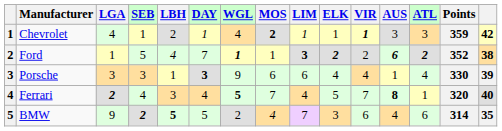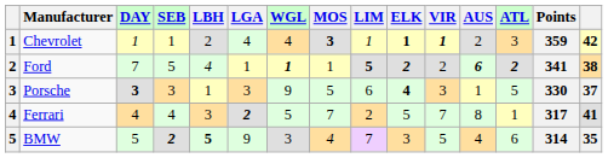 <table class="wikitable" style="font-size:85%; text-align:center">
 <tr style="background:#f9f9f9; vertical-align:top;">
 <th valign=middle></th>
 <th valign=middle>Manufacturer</th>
-<th><a href='#'>LGA</a></th>
+<td style="background:#ccffcc;"><strong><a href='#'>DAY</a></strong></td>
 <td style="background:#ccffcc;"><strong><a href='#'>SEB</a></strong></td>
 <th><a href='#'>LBH</a></th>
-<td style="background:#ccffcc;"><strong><a href='#'>DAY</a></strong></td>
+<th><a href='#'>LGA</a></th>
 <td style="background:#ccffcc;"><strong><a href='#'>WGL</a></strong></td>
 <th><a href='#'>MOS</a></th>
 <th><a href='#'>LIM</a></th>
 <th><a href='#'>ELK</a></th>
 <th><a href='#'>VIR</a></th>
 <th><a href='#'>AUS</a></th>
 <td style="background:#ccffcc;"><strong><a href='#'>ATL</a></strong></td>
 <th valign=middle>Points</th>
 <th valign=middle></th>
 </tr>
 <tr>
 <th>1</th>
 <td align=left><a href='#'>Chevrolet</a></td>
-<td style="background:#dfffdf;">4</td>
+<td style="background:#ffffbf;"><em>1</em></td>
 <td style="background:#ffffbf;">1</td>
 <td style="background:#dfdfdf;">2</td>
+<td style="background:#dfffdf;">4</td>
+<td style="background:#ffdf9f;">4</td>
+<td style="background:#dfdfdf;"><strong>3</strong></td>
 <td style="background:#ffffbf;"><em>1</em></td>
-<td style="background:#ffdf9f;">4</td>
-<td style="background:#dfdfdf;"><strong>2</strong></td>
-<td style="background:#ffffbf;"><em>1</em></td>
-<td style="background:#ffffbf;">1</td>
+<td style="background:#ffffbf;"><strong>1</strong></td>
 <td style="background:#ffffbf;"><strong><em>1</em></strong></td>
-<td style="background:#dfdfdf;">3</td>
+<td style="background:#dfdfdf;">2</td>
 <td style="background:#ffdf9f;">3</td>
 <th>359</th>
 <td style="background:#ffffbf;"><strong>42</strong></td>
 </tr>
 <tr>
 <th>2</th>
 <td align=left><a href='#'>Ford</a></td>
-<td style="background:#ffffbf;">1</td>
+<td style="background:#dfffdf;">7</td>
 <td style="background:#dfffdf;">5</td>
 <td style="background:#dfffdf;"><em>4</em></td>
-<td style="background:#dfffdf;">7</td>
+<td style="background:#ffffbf;">1</td>
 <td style="background:#ffffbf;"><strong><em>1</em></strong></td>
 <td style="background:#ffffbf;">1</td>
-<td style="background:#dfdfdf;"><strong>3</strong></td>
+<td style="background:#dfdfdf;"><strong>5</strong></td>
 <td style="background:#dfdfdf;"><strong><em>2</em></strong></td>
 <td style="background:#dfdfdf;">2</td>
 <td style="background:#dfffdf;"><strong><em>6</em></strong></td>
 <td style="background:#dfdfdf;"><strong><em>2</em></strong></td>
-<th>352</th>
+<th>341</th>
 <td style="background:#ffdf9f;"><strong>38</strong></td>
 </tr>
 <tr>
 <th>3</th>
 <td align=left><a href='#'>Porsche</a></td>
-<td style="background:#ffdf9f;">3</td>
+<td style="background:#dfdfdf;"><strong>3</strong></td>
 <td style="background:#ffdf9f;">3</td>
 <td style="background:#ffffbf;">1</td>
-<td style="background:#dfdfdf;"><strong>3</strong></td>
+<td style="background:#ffdf9f;">3</td>
 <td style="background:#dfffdf;">9</td>
+<td style="background:#dfffdf;">5</td>
 <td style="background:#dfffdf;">6</td>
-<td style="background:#dfffdf;">6</td>
-<td style="background:#dfffdf;">4</td>
-<td style="background:#ffdf9f;">4</td>
+<td style="background:#dfffdf;"><strong>4</strong></td>
+<td style="background:#ffdf9f;">3</td>
 <td style="background:#ffffbf;">1</td>
-<td style="background:#dfffdf;">4</td>
+<td style="background:#dfffdf;">5</td>
 <th>330</th>
-<th>39</th>
+<th>37</th>
 </tr>
 <tr>
 <th>4</th>
 <td align=left><a href='#'>Ferrari</a></td>
-<td style="background:#dfdfdf;"><strong><em>2</em></strong></td>
+<td style="background:#ffdf9f;">4</td>
 <td style="background:#dfffdf;">4</td>
 <td style="background:#ffdf9f;">3</td>
-<td style="background:#ffdf9f;">4</td>
-<td style="background:#dfffdf;"><strong>5</strong></td>
-<td style="background:#dfffdf;">7</td>
-<td style="background:#ffdf9f;">4</td>
+<td style="background:#dfdfdf;"><strong><em>2</em></strong></td>
 <td style="background:#dfffdf;">5</td>
 <td style="background:#dfffdf;">7</td>
-<td style="background:#dfffdf;"><strong>8</strong></td>
+<td style="background:#ffdf9f;">2</td>
+<td style="background:#dfffdf;">5</td>
+<td style="background:#dfffdf;">7</td>
+<td style="background:#dfffdf;">8</td>
 <td style="background:#ffffbf;">1</td>
-<th>320</th>
-<td style="background:#dfdfdf;"><strong>40</strong></td>
+<th>317</th>
+<td style="background:#dfdfdf;"><strong>41</strong></td>
 </tr>
 <tr>
 <th>5</th>
 <td align=left><a href='#'>BMW</a></td>
-<td style="background:#dfffdf;">9</td>
+<td style="background:#dfffdf;">5</td>
 <td style="background:#dfdfdf;"><strong><em>2</em></strong></td>
 <td style="background:#dfffdf;"><strong>5</strong></td>
-<td style="background:#dfffdf;">5</td>
-<td style="background:#dfdfdf;">2</td>
+<td style="background:#dfffdf;">9</td>
+<td style="background:#dfdfdf;">3</td>
 <td style="background:#ffdf9f;"><em>4</em></td>
 <td style="background:#efcfff;">7</td>
 <td style="background:#ffdf9f;">3</td>
-<td style="background:#dfffdf;">6</td>
+<td style="background:#dfffdf;">5</td>
 <td style="background:#ffdf9f;">4</td>
 <td style="background:#dfffdf;">6</td>
 <th>314</th>
 <th>35</th>
 </tr>
 </table>
